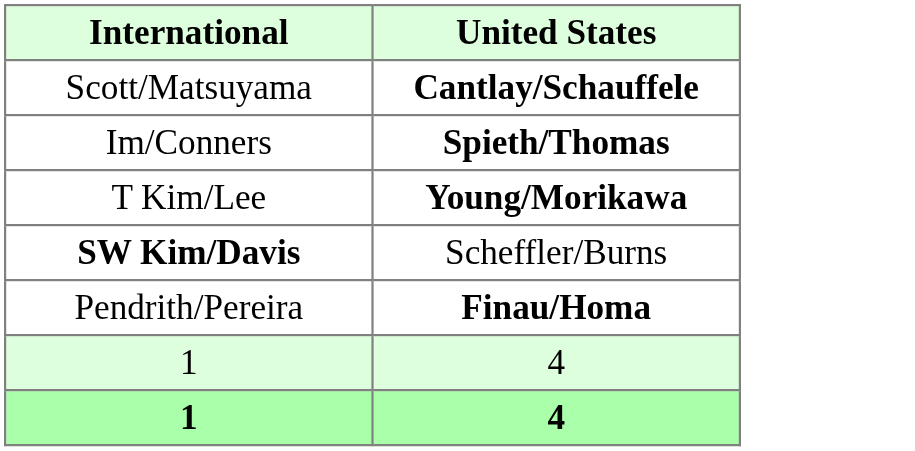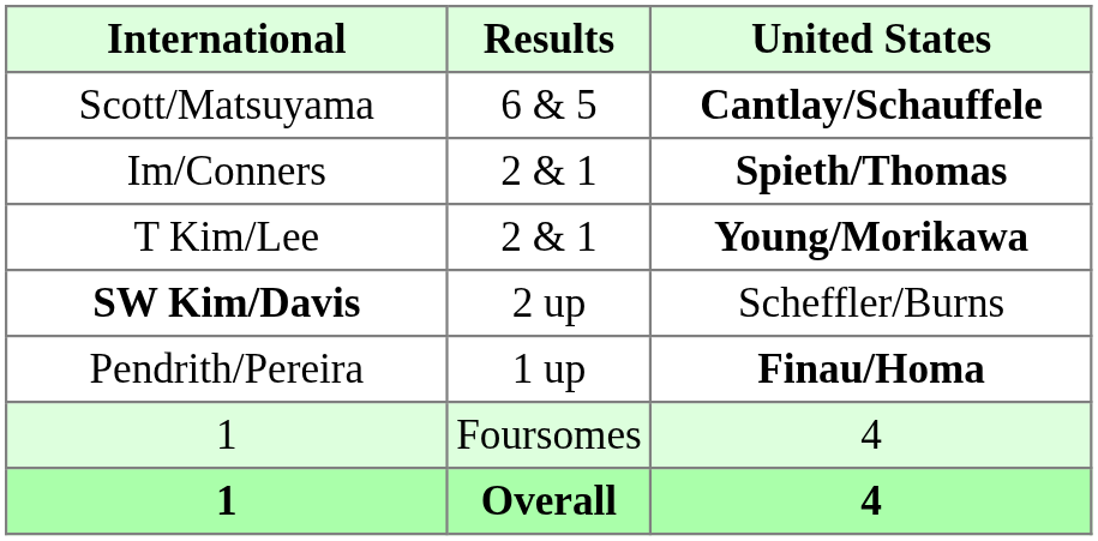 <table border="1" cellpadding="3" style="border-collapse:collapse; text-align:center;">
 <tr style="background:#ddffdd;">
 <th width="160">International</th>
+<th>Results</th>
 <th width="160">United States</th>
 </tr>
 <tr>
 <td>Scott/Matsuyama</td>
+<td>6 & 5</td>
 <td><strong>Cantlay/Schauffele</strong></td>
 </tr>
 <tr>
 <td>Im/Conners</td>
+<td>2 & 1</td>
 <td><strong>Spieth/Thomas</strong></td>
 </tr>
 <tr>
 <td>T Kim/Lee</td>
+<td>2 & 1</td>
 <td><strong>Young/Morikawa</strong></td>
 </tr>
 <tr>
 <td><strong>SW Kim/Davis</strong></td>
+<td>2 up</td>
 <td>Scheffler/Burns</td>
 </tr>
 <tr>
 <td>Pendrith/Pereira</td>
+<td>1 up</td>
 <td><strong>Finau/Homa</strong></td>
 </tr>
 <tr style="background:#ddffdd;">
 <td>1</td>
+<td>Foursomes</td>
 <td>4</td>
 </tr>
 <tr style="background:#aaffaa;">
 <th>1</th>
+<th>Overall</th>
 <th>4</th>
 </tr>
 </table>
